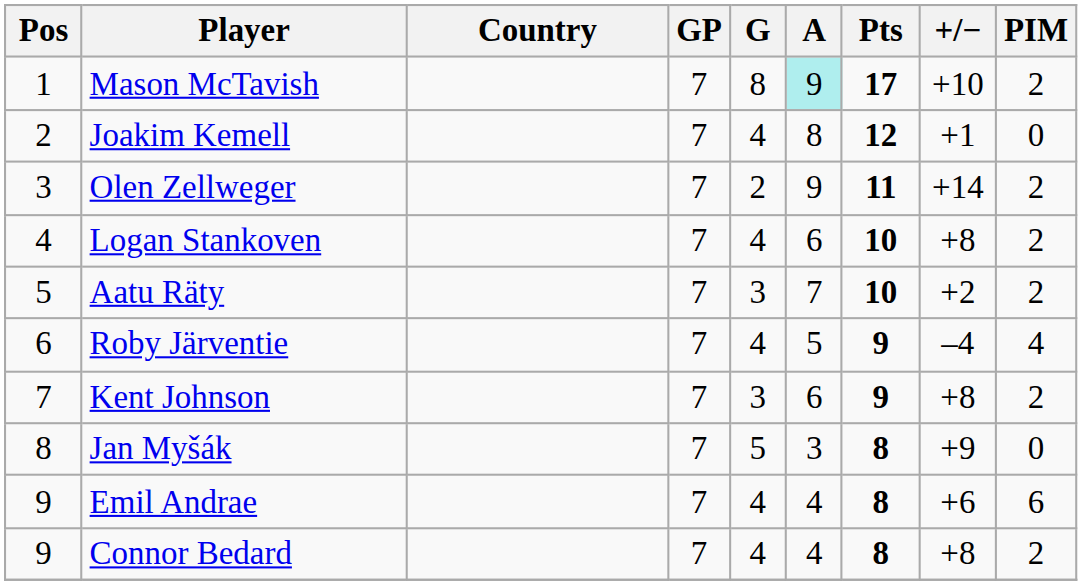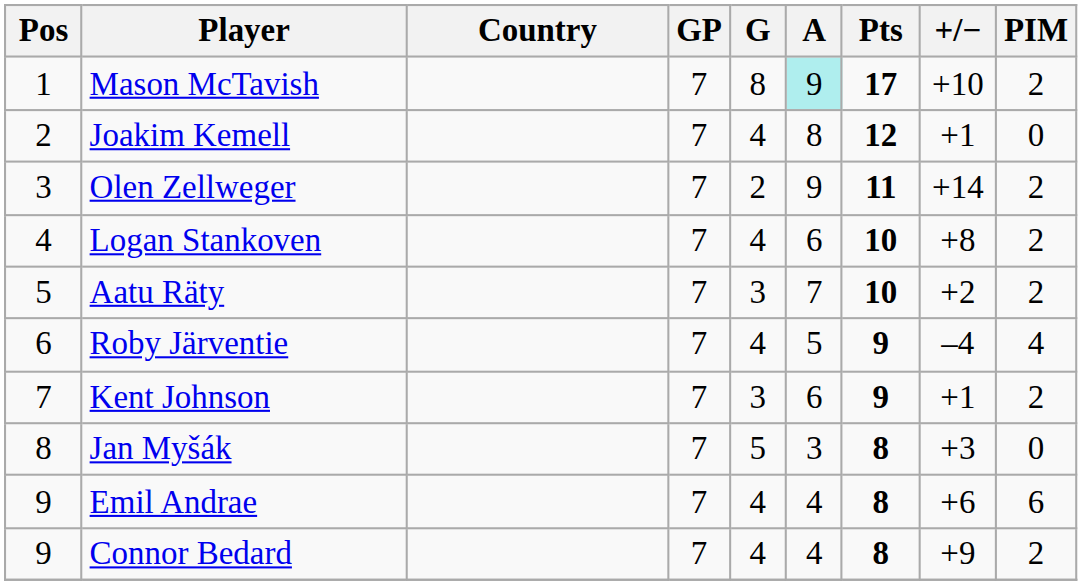 <table class="wikitable sortable" style="text-align: center;">
 <tr>
 <th width=30>Pos</th>
 <th width=150>Player</th>
 <th width=120>Country</th>
 <th width=20>GP</th>
 <th width=20>G</th>
 <th width=20>A</th>
 <th width=30>Pts</th>
 <th width=30>+/−</th>
 <th width=30>PIM</th>
 </tr>
 <tr>
 <td>1</td>
 <td align=left><a href='#'>Mason McTavish</a></td>
 <td align=left></td>
 <td>7</td>
 <td>8</td>
 <td style="background: paleturquoise;">9</td>
 <td><strong>17</strong></td>
 <td>+10</td>
 <td>2</td>
 </tr>
 <tr>
 <td>2</td>
 <td align=left><a href='#'>Joakim Kemell</a></td>
 <td align=left></td>
 <td>7</td>
 <td>4</td>
 <td>8</td>
 <td><strong>12</strong></td>
 <td>+1</td>
 <td>0</td>
 </tr>
 <tr>
 <td>3</td>
 <td align=left><a href='#'>Olen Zellweger</a></td>
 <td align="left"></td>
 <td>7</td>
 <td>2</td>
 <td>9</td>
 <td><strong>11</strong></td>
 <td>+14</td>
 <td>2</td>
 </tr>
 <tr>
 <td>4</td>
 <td align=left><a href='#'>Logan Stankoven</a></td>
 <td align=left></td>
 <td>7</td>
 <td>4</td>
 <td>6</td>
 <td><strong>10</strong></td>
 <td>+8</td>
 <td>2</td>
 </tr>
 <tr>
 <td>5</td>
 <td align=left><a href='#'>Aatu Räty</a></td>
 <td align=left></td>
 <td>7</td>
 <td>3</td>
 <td>7</td>
 <td><strong>10</strong></td>
 <td>+2</td>
 <td>2</td>
 </tr>
 <tr>
 <td>6</td>
 <td align=left><a href='#'>Roby Järventie</a></td>
 <td align=left></td>
 <td>7</td>
 <td>4</td>
 <td>5</td>
 <td><strong>9</strong></td>
 <td>–4</td>
 <td>4</td>
 </tr>
 <tr>
 <td>7</td>
 <td align=left><a href='#'>Kent Johnson</a></td>
 <td align=left></td>
 <td>7</td>
 <td>3</td>
 <td>6</td>
 <td><strong>9</strong></td>
-<td>+8</td>
+<td>+1</td>
 <td>2</td>
 </tr>
 <tr>
 <td>8</td>
 <td align=left><a href='#'>Jan Myšák</a></td>
 <td align="left"></td>
 <td>7</td>
 <td>5</td>
 <td>3</td>
 <td><strong>8</strong></td>
-<td>+9</td>
+<td>+3</td>
 <td>0</td>
 </tr>
 <tr>
 <td>9</td>
 <td align=left><a href='#'>Emil Andrae</a></td>
 <td align=left></td>
 <td>7</td>
 <td>4</td>
 <td>4</td>
 <td><strong>8</strong></td>
 <td>+6</td>
 <td>6</td>
 </tr>
 <tr>
 <td>9</td>
 <td align=left><a href='#'>Connor Bedard</a></td>
 <td align=left></td>
 <td>7</td>
 <td>4</td>
 <td>4</td>
 <td><strong>8</strong></td>
-<td>+8</td>
+<td>+9</td>
 <td>2</td>
 </tr>
 <tr>
 </tr>
 </table>
